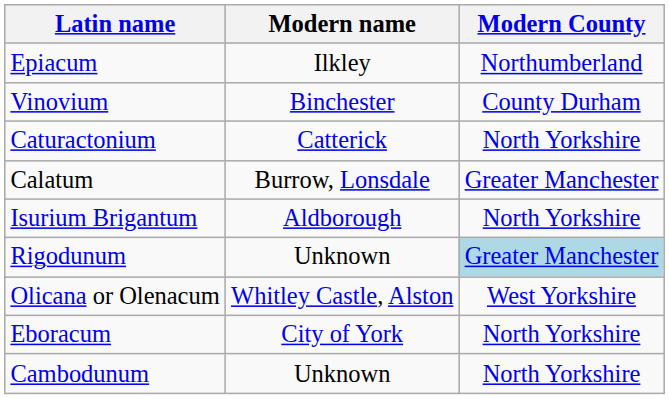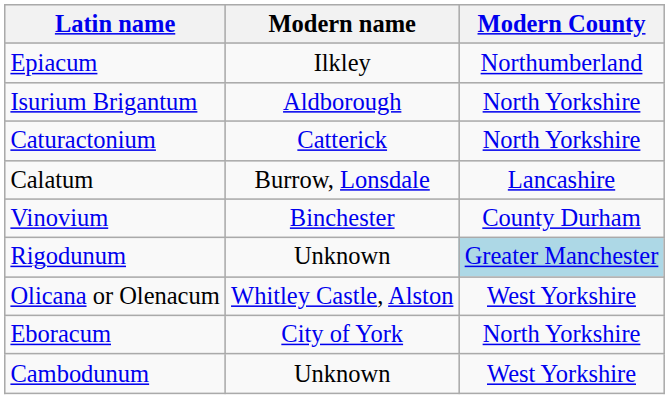 <table class="wikitable">
 <tr>
 <th><a href='#'>Latin name</a></th>
 <th>Modern name</th>
 <th><a href='#'>Modern County</a></th>
 </tr>
 <tr>
 <td><a href='#'>Epiacum</a></td>
 <td align=center>Ilkley</td>
 <td align=center><a href='#'>Northumberland</a></td>
 </tr>
 <tr>
-<td><a href='#'>Vinovium</a></td>
-<td align=center><a href='#'>Binchester</a></td>
-<td align=center><a href='#'>County Durham</a></td>
+<td><a href='#'>Isurium Brigantum</a></td>
+<td align=center><a href='#'>Aldborough</a></td>
+<td align=center><a href='#'>North Yorkshire</a></td>
 </tr>
 <tr>
 <td><a href='#'>Caturactonium</a></td>
 <td align=center><a href='#'>Catterick</a></td>
 <td align=center><a href='#'>North Yorkshire</a></td>
 </tr>
 <tr>
 <td>Calatum</td>
 <td align=center>Burrow, <a href='#'>Lonsdale</a></td>
-<td align=center><a href='#'>Greater Manchester</a></td>
+<td align=center><a href='#'>Lancashire</a></td>
 </tr>
 <tr>
-<td><a href='#'>Isurium Brigantum</a></td>
-<td align=center><a href='#'>Aldborough</a></td>
-<td align=center><a href='#'>North Yorkshire</a></td>
+<td><a href='#'>Vinovium</a></td>
+<td align=center><a href='#'>Binchester</a></td>
+<td align=center><a href='#'>County Durham</a></td>
 </tr>
 <tr>
 <td><a href='#'>Rigodunum</a></td>
 <td align=center>Unknown</td>
 <td align=center style="background: lightblue;"><a href='#'>Greater Manchester</a></td>
 </tr>
 <tr>
 <td><a href='#'>Olicana</a> or Olenacum</td>
 <td align=center><a href='#'>Whitley Castle</a>, <a href='#'>Alston</a></td>
 <td align=center><a href='#'>West Yorkshire</a></td>
 </tr>
 <tr>
 <td><a href='#'>Eboracum</a></td>
 <td align=center><a href='#'>City of York</a></td>
 <td align=center><a href='#'>North Yorkshire</a></td>
 </tr>
 <tr>
 <td><a href='#'>Cambodunum</a></td>
 <td align=center>Unknown</td>
-<td align=center><a href='#'>North Yorkshire</a></td>
+<td align=center><a href='#'>West Yorkshire</a></td>
 </tr>
 </table>
